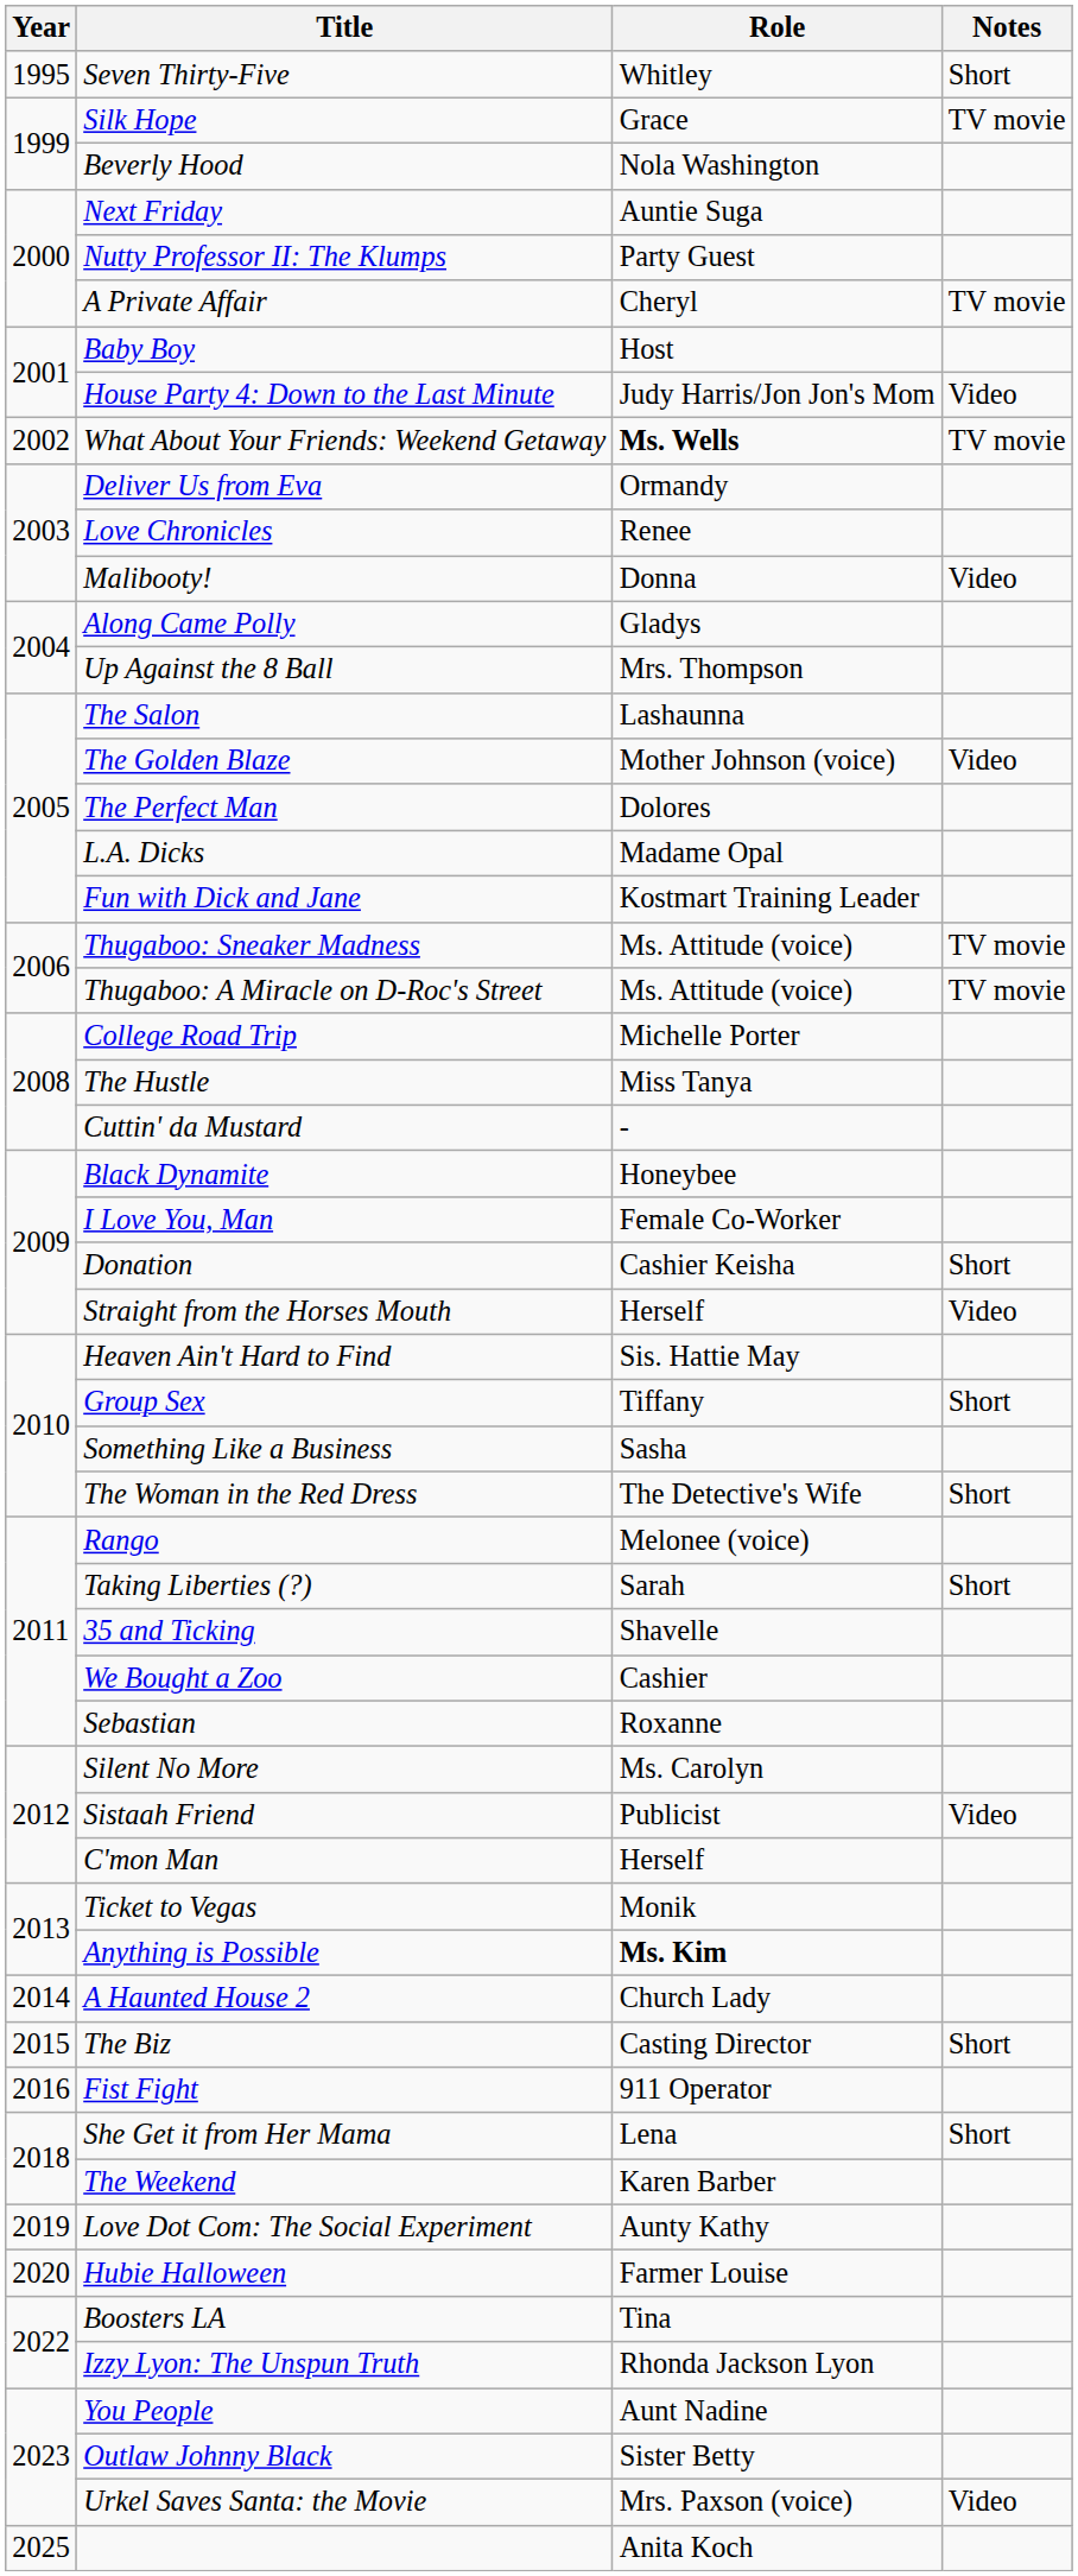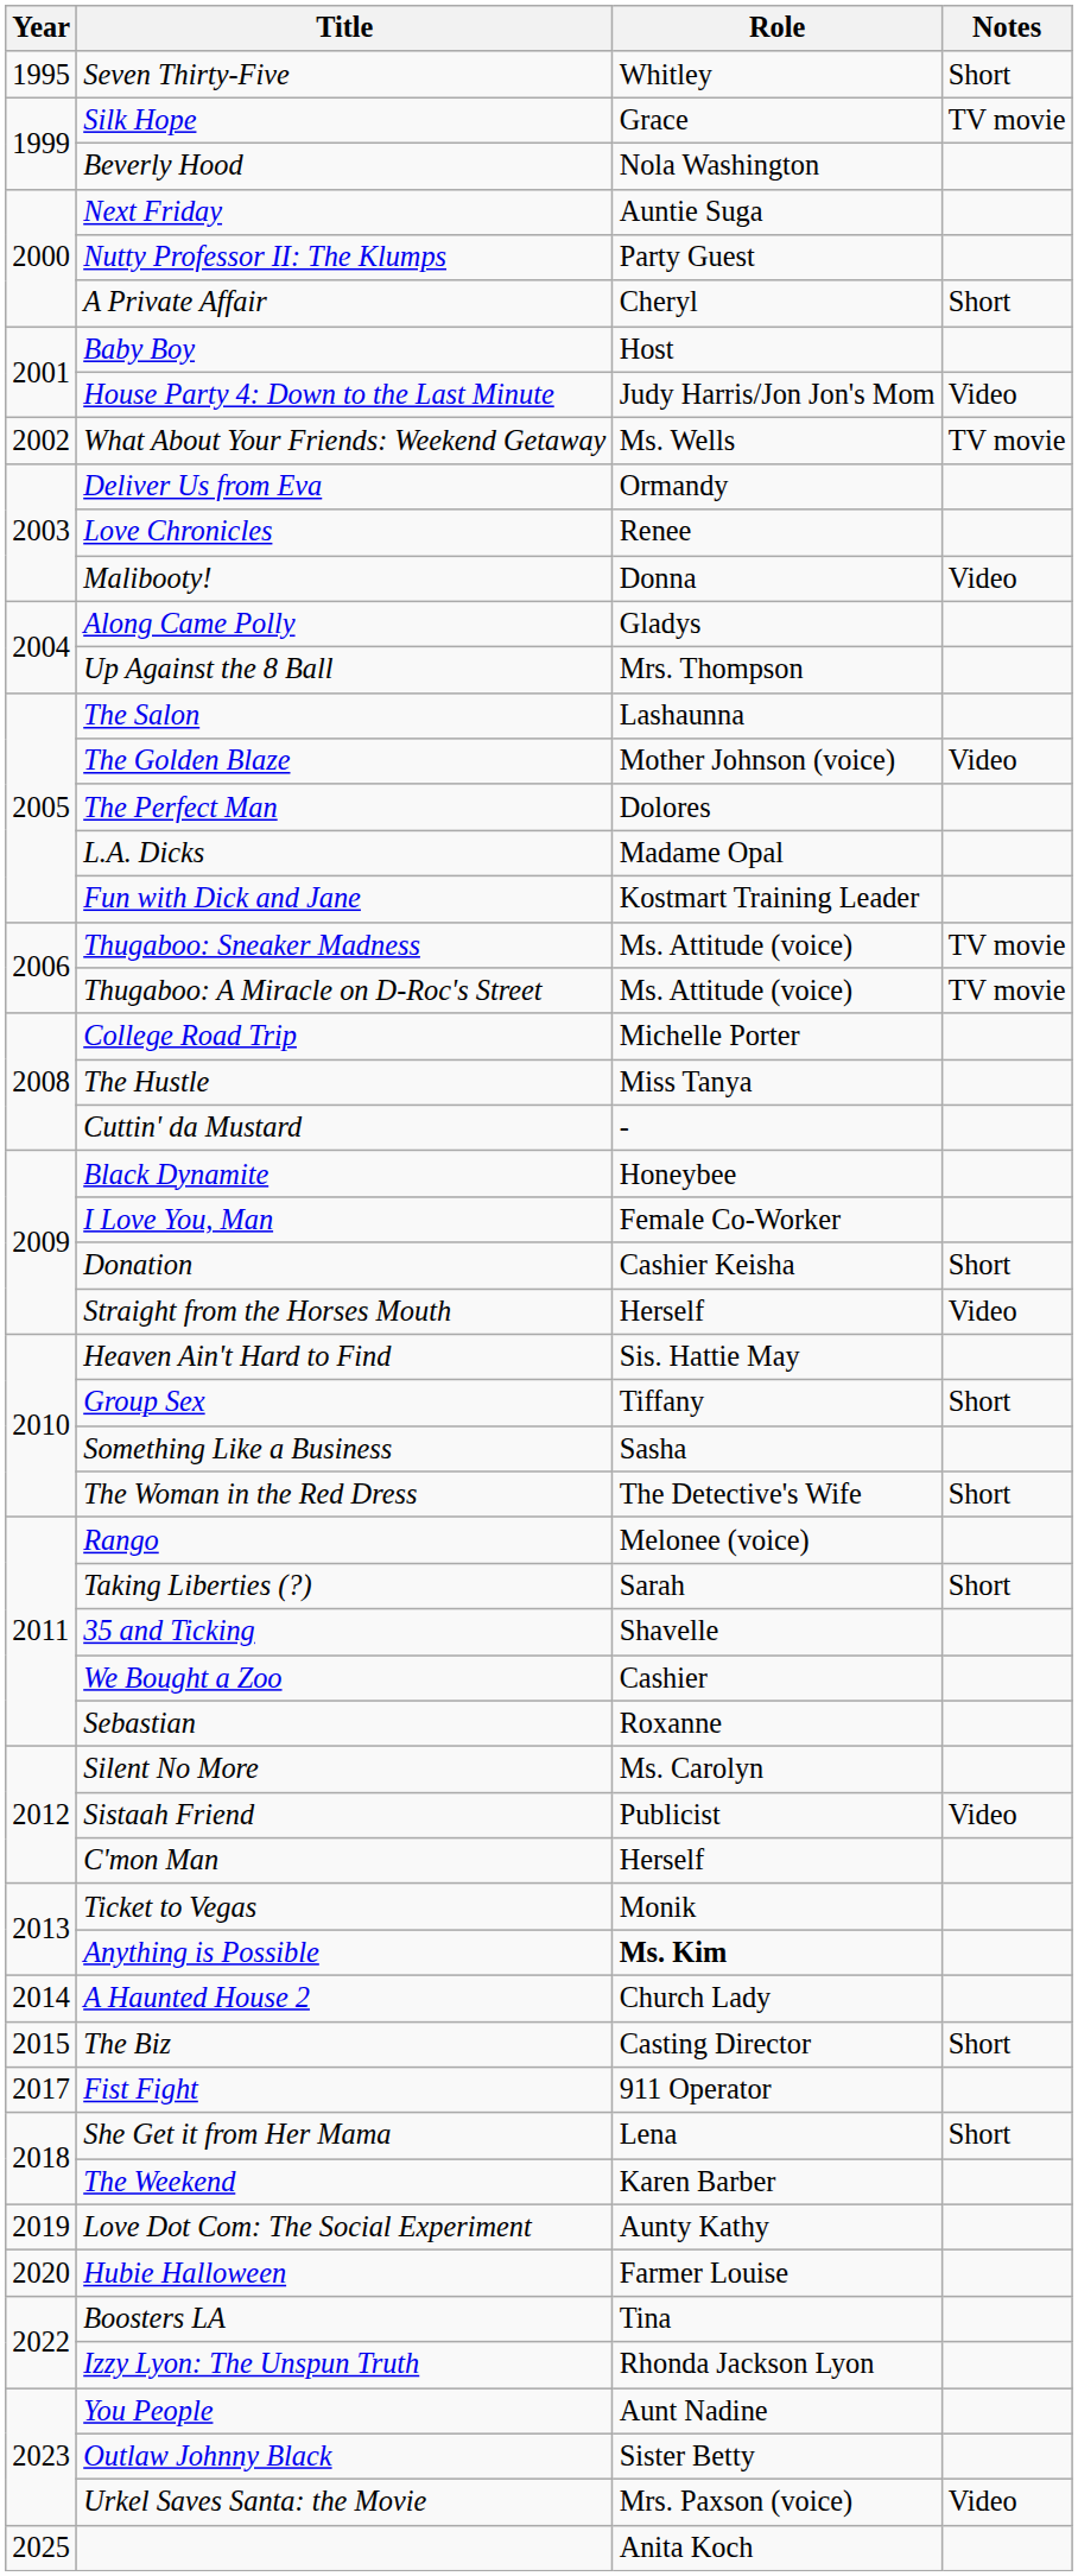 <table class="wikitable sortable">
 <tr>
 <th>Year</th>
 <th>Title</th>
 <th>Role</th>
 <th>Notes</th>
 </tr>
 <tr>
 <td>1995</td>
 <td><em>Seven Thirty-Five</em></td>
 <td>Whitley</td>
 <td>Short</td>
 </tr>
 <tr>
 <td rowspan=2>1999</td>
 <td><em><a href='#'>Silk Hope</a></em></td>
 <td>Grace</td>
 <td>TV movie</td>
 </tr>
 <tr>
 <td><em>Beverly Hood</em></td>
 <td>Nola Washington</td>
 <td></td>
 </tr>
 <tr>
 <td rowspan=3>2000</td>
 <td><em><a href='#'>Next Friday</a></em></td>
 <td>Auntie Suga</td>
 <td></td>
 </tr>
 <tr>
 <td><em><a href='#'>Nutty Professor II: The Klumps</a></em></td>
 <td>Party Guest</td>
 <td></td>
 </tr>
 <tr>
 <td><em>A Private Affair</em></td>
 <td>Cheryl</td>
-<td>TV movie</td>
+<td>Short</td>
 </tr>
 <tr>
 <td rowspan=2>2001</td>
 <td><em><a href='#'>Baby Boy</a></em></td>
 <td>Host</td>
 <td></td>
 </tr>
 <tr>
 <td><em><a href='#'>House Party 4: Down to the Last Minute</a></em></td>
 <td>Judy Harris/Jon Jon's Mom</td>
 <td>Video</td>
 </tr>
 <tr>
 <td>2002</td>
 <td><em>What About Your Friends: Weekend Getaway</em></td>
-<td><strong>Ms. Wells</strong></td>
+<td>Ms. Wells</td>
 <td>TV movie</td>
 </tr>
 <tr>
 <td rowspan=3>2003</td>
 <td><em><a href='#'>Deliver Us from Eva</a></em></td>
 <td>Ormandy</td>
 <td></td>
 </tr>
 <tr>
 <td><em><a href='#'>Love Chronicles</a></em></td>
 <td>Renee</td>
 <td></td>
 </tr>
 <tr>
 <td><em>Malibooty!</em></td>
 <td>Donna</td>
 <td>Video</td>
 </tr>
 <tr>
 <td rowspan=2>2004</td>
 <td><em><a href='#'>Along Came Polly</a></em></td>
 <td>Gladys</td>
 <td></td>
 </tr>
 <tr>
 <td><em>Up Against the 8 Ball</em></td>
 <td>Mrs. Thompson</td>
 <td></td>
 </tr>
 <tr>
 <td rowspan=5>2005</td>
 <td><em><a href='#'>The Salon</a></em></td>
 <td>Lashaunna</td>
 <td></td>
 </tr>
 <tr>
 <td><em><a href='#'>The Golden Blaze</a></em></td>
 <td>Mother Johnson (voice)</td>
 <td>Video</td>
 </tr>
 <tr>
 <td><em><a href='#'>The Perfect Man</a></em></td>
 <td>Dolores</td>
 <td></td>
 </tr>
 <tr>
 <td><em>L.A. Dicks</em></td>
 <td>Madame Opal</td>
 <td></td>
 </tr>
 <tr>
 <td><em><a href='#'>Fun with Dick and Jane</a></em></td>
 <td>Kostmart Training Leader</td>
 <td></td>
 </tr>
 <tr>
 <td rowspan=2>2006</td>
 <td><em><a href='#'>Thugaboo: Sneaker Madness</a></em></td>
 <td>Ms. Attitude (voice)</td>
 <td>TV movie</td>
 </tr>
 <tr>
 <td><em>Thugaboo: A Miracle on D-Roc's Street</em></td>
 <td>Ms. Attitude (voice)</td>
 <td>TV movie</td>
 </tr>
 <tr>
 <td rowspan=3>2008</td>
 <td><em><a href='#'>College Road Trip</a></em></td>
 <td>Michelle Porter</td>
 <td></td>
 </tr>
 <tr>
 <td><em>The Hustle</em></td>
 <td>Miss Tanya</td>
 <td></td>
 </tr>
 <tr>
 <td><em>Cuttin' da Mustard</em></td>
 <td>-</td>
 <td></td>
 </tr>
 <tr>
 <td rowspan=4>2009</td>
 <td><em><a href='#'>Black Dynamite</a></em></td>
 <td>Honeybee</td>
 <td></td>
 </tr>
 <tr>
 <td><em><a href='#'>I Love You, Man</a></em></td>
 <td>Female Co-Worker</td>
 <td></td>
 </tr>
 <tr>
 <td><em>Donation</em></td>
 <td>Cashier Keisha</td>
 <td>Short</td>
 </tr>
 <tr>
 <td><em>Straight from the Horses Mouth</em></td>
 <td>Herself</td>
 <td>Video</td>
 </tr>
 <tr>
 <td rowspan=4>2010</td>
 <td><em>Heaven Ain't Hard to Find</em></td>
 <td>Sis. Hattie May</td>
 <td></td>
 </tr>
 <tr>
 <td><em><a href='#'>Group Sex</a></em></td>
 <td>Tiffany</td>
 <td>Short</td>
 </tr>
 <tr>
 <td><em>Something Like a Business</em></td>
 <td>Sasha</td>
 <td></td>
 </tr>
 <tr>
 <td><em>The Woman in the Red Dress</em></td>
 <td>The Detective's Wife</td>
 <td>Short</td>
 </tr>
 <tr>
 <td rowspan=5>2011</td>
 <td><em><a href='#'>Rango</a></em></td>
 <td>Melonee (voice)</td>
 <td></td>
 </tr>
 <tr>
 <td><em>Taking Liberties (?)</em></td>
 <td>Sarah</td>
 <td>Short</td>
 </tr>
 <tr>
 <td><em><a href='#'>35 and Ticking</a></em></td>
 <td>Shavelle</td>
 <td></td>
 </tr>
 <tr>
 <td><em><a href='#'>We Bought a Zoo</a></em></td>
 <td>Cashier</td>
 <td></td>
 </tr>
 <tr>
 <td><em>Sebastian</em></td>
 <td>Roxanne</td>
 <td></td>
 </tr>
 <tr>
 <td rowspan=3>2012</td>
 <td><em>Silent No More</em></td>
 <td>Ms. Carolyn</td>
 <td></td>
 </tr>
 <tr>
 <td><em>Sistaah Friend</em></td>
 <td>Publicist</td>
 <td>Video</td>
 </tr>
 <tr>
 <td><em>C'mon Man</em></td>
 <td>Herself</td>
 <td></td>
 </tr>
 <tr>
 <td rowspan=2>2013</td>
 <td><em>Ticket to Vegas</em></td>
 <td>Monik</td>
 <td></td>
 </tr>
 <tr>
 <td><em><a href='#'>Anything is Possible</a></em></td>
 <td><strong>Ms. Kim</strong></td>
 <td></td>
 </tr>
 <tr>
 <td>2014</td>
 <td><em><a href='#'>A Haunted House 2</a></em></td>
 <td>Church Lady</td>
 <td></td>
 </tr>
 <tr>
 <td>2015</td>
 <td><em>The Biz</em></td>
 <td>Casting Director</td>
 <td>Short</td>
 </tr>
 <tr>
-<td>2016</td>
+<td>2017</td>
 <td><em><a href='#'>Fist Fight</a></em></td>
 <td>911 Operator</td>
 <td></td>
 </tr>
 <tr>
 <td rowspan=2>2018</td>
 <td><em>She Get it from Her Mama</em></td>
 <td>Lena</td>
 <td>Short</td>
 </tr>
 <tr>
 <td><em><a href='#'>The Weekend</a></em></td>
 <td>Karen Barber</td>
 <td></td>
 </tr>
 <tr>
 <td>2019</td>
 <td><em>Love Dot Com: The Social Experiment</em></td>
 <td>Aunty Kathy</td>
 <td></td>
 </tr>
 <tr>
 <td>2020</td>
 <td><em><a href='#'>Hubie Halloween</a></em></td>
 <td>Farmer Louise</td>
 <td></td>
 </tr>
 <tr>
 <td rowspan=2>2022</td>
 <td><em>Boosters LA</em></td>
 <td>Tina</td>
 <td></td>
 </tr>
 <tr>
 <td><em><a href='#'>Izzy Lyon: The Unspun Truth</a></em></td>
 <td>Rhonda Jackson Lyon</td>
 <td></td>
 </tr>
 <tr>
 <td rowspan=3>2023</td>
 <td><em><a href='#'>You People</a></em></td>
 <td>Aunt Nadine</td>
 <td></td>
 </tr>
 <tr>
 <td><em><a href='#'>Outlaw Johnny Black</a></em></td>
 <td>Sister Betty</td>
 <td></td>
 </tr>
 <tr>
 <td><em>Urkel Saves Santa: the Movie</em></td>
 <td>Mrs. Paxson (voice)</td>
 <td>Video</td>
 </tr>
 <tr>
 <td>2025</td>
 <td></td>
 <td>Anita Koch</td>
 <td></td>
 </tr>
 </table>
